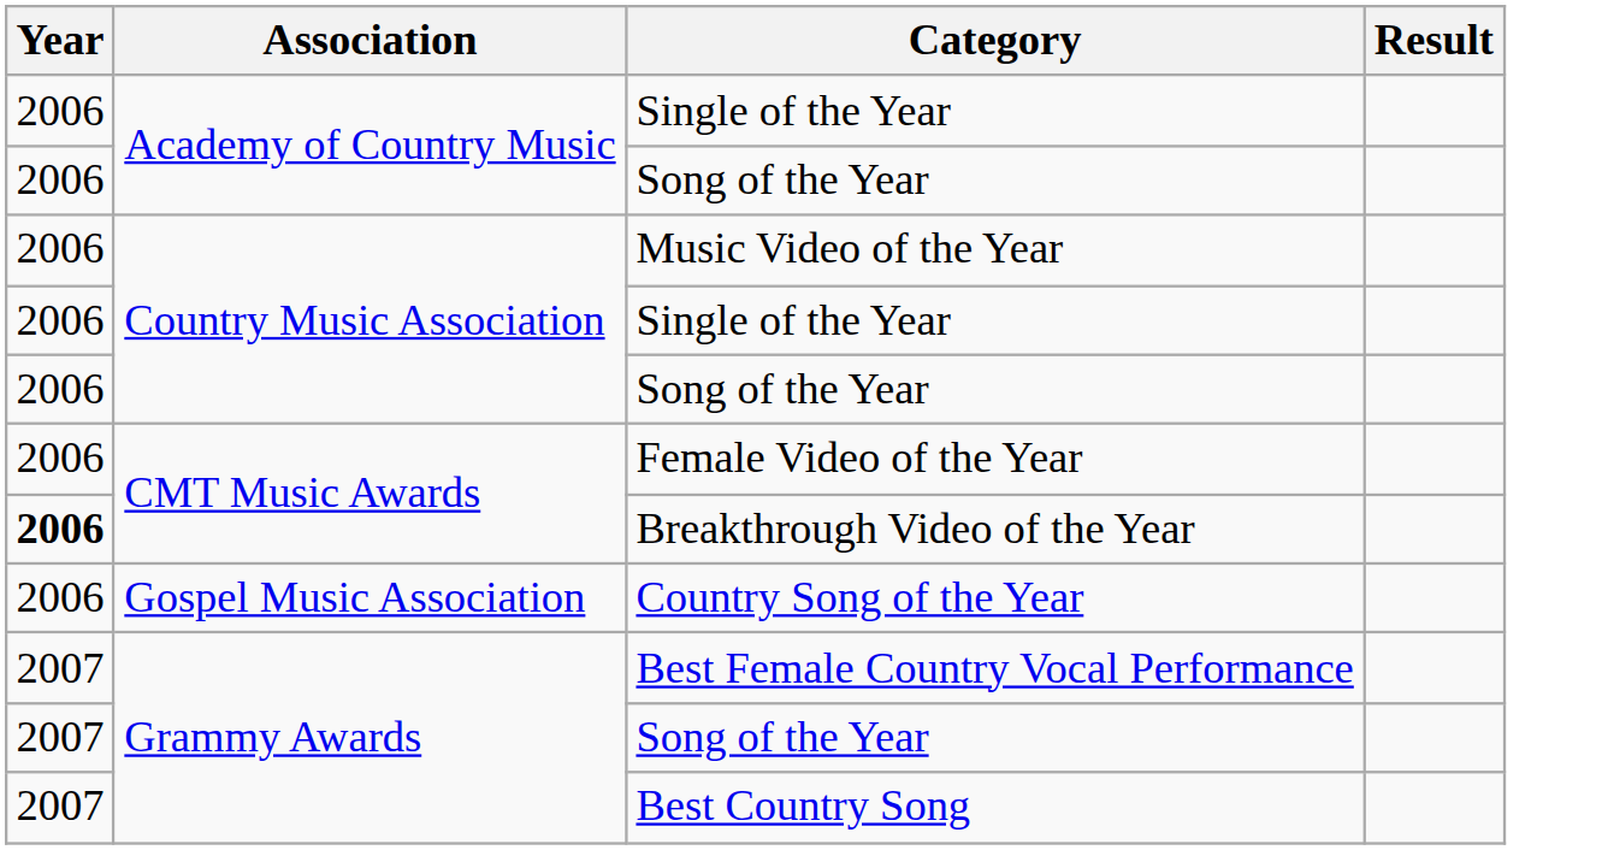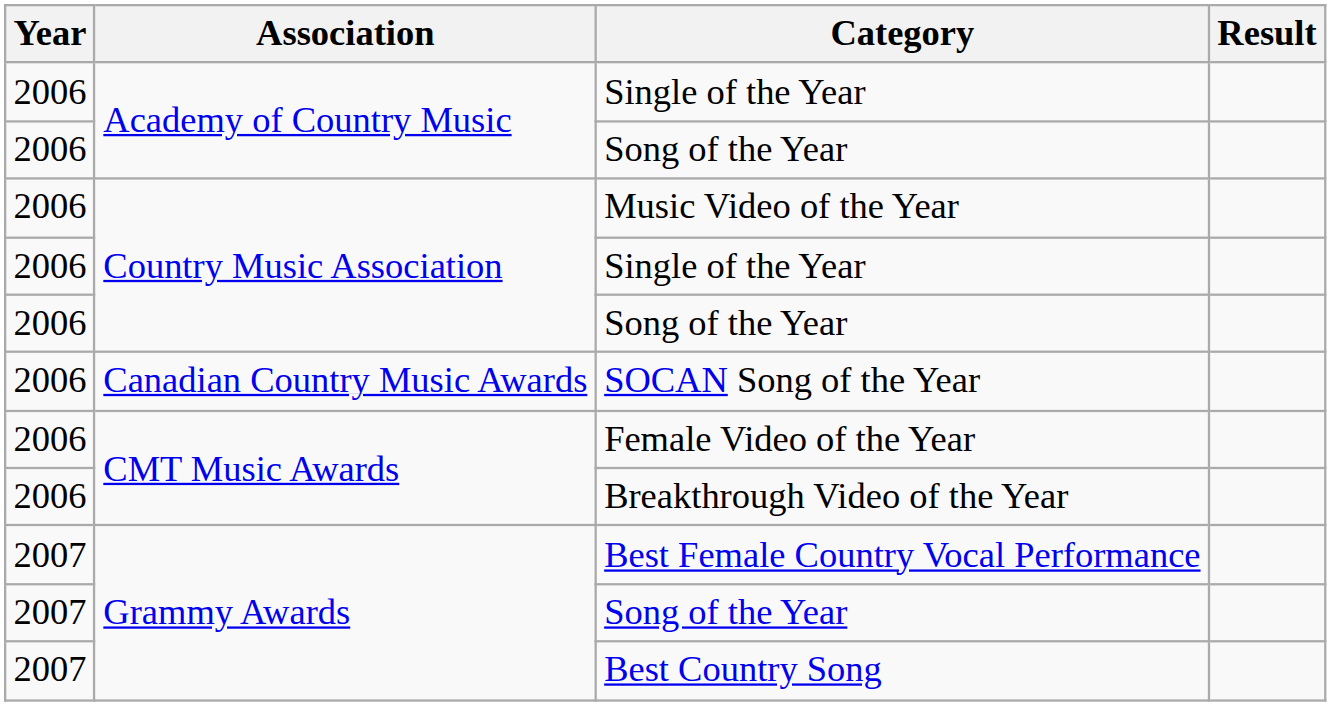 <table class="wikitable">
 <tr>
 <th>Year</th>
 <th>Association</th>
 <th>Category</th>
 <th>Result</th>
 </tr>
 <tr>
 <td align="center">2006</td>
 <td rowspan=2><a href='#'>Academy of Country Music</a></td>
 <td>Single of the Year</td>
 <td></td>
 </tr>
 <tr>
 <td align="center">2006</td>
 <td>Song of the Year</td>
 <td></td>
 </tr>
 <tr>
 <td align="center">2006</td>
 <td rowspan=3><a href='#'>Country Music Association</a></td>
 <td>Music Video of the Year</td>
 <td></td>
 </tr>
 <tr>
 <td align="center">2006</td>
 <td>Single of the Year</td>
 <td></td>
 </tr>
 <tr>
 <td align="center">2006</td>
 <td>Song of the Year</td>
 <td></td>
 </tr>
 <tr>
 <td align="center">2006</td>
+<td><a href='#'>Canadian Country Music Awards</a></td>
+<td><a href='#'>SOCAN</a> Song of the Year</td>
+<td></td>
+</tr>
+<tr>
+<td align="center">2006</td>
 <td rowspan=2><a href='#'>CMT Music Awards</a></td>
 <td>Female Video of the Year</td>
 <td></td>
 </tr>
 <tr>
-<td align="center"><strong>2006</strong></td>
+<td align="center">2006</td>
 <td>Breakthrough Video of the Year</td>
-<td></td>
-</tr>
-<tr>
-<td align="center">2006</td>
-<td><a href='#'>Gospel Music Association</a></td>
-<td><a href='#'>Country Song of the Year</a></td>
 <td></td>
 </tr>
 <tr>
 <td align="center">2007</td>
 <td rowspan=3><a href='#'>Grammy Awards</a></td>
 <td><a href='#'>Best Female Country Vocal Performance</a></td>
 <td></td>
 </tr>
 <tr>
 <td align="center">2007</td>
 <td><a href='#'>Song of the Year</a></td>
 <td></td>
 </tr>
 <tr>
 <td align="center">2007</td>
 <td><a href='#'>Best Country Song</a></td>
 <td></td>
 </tr>
 </table>
